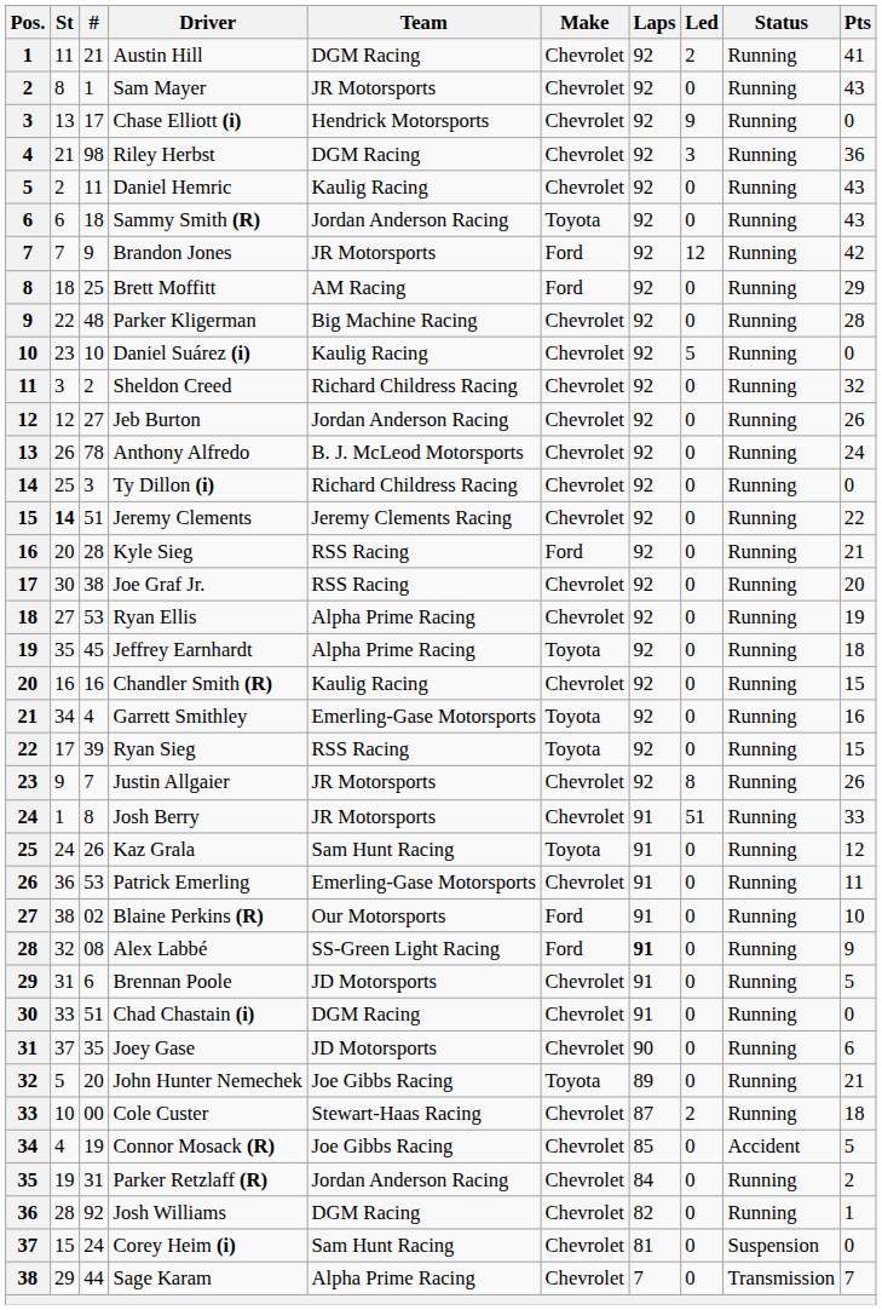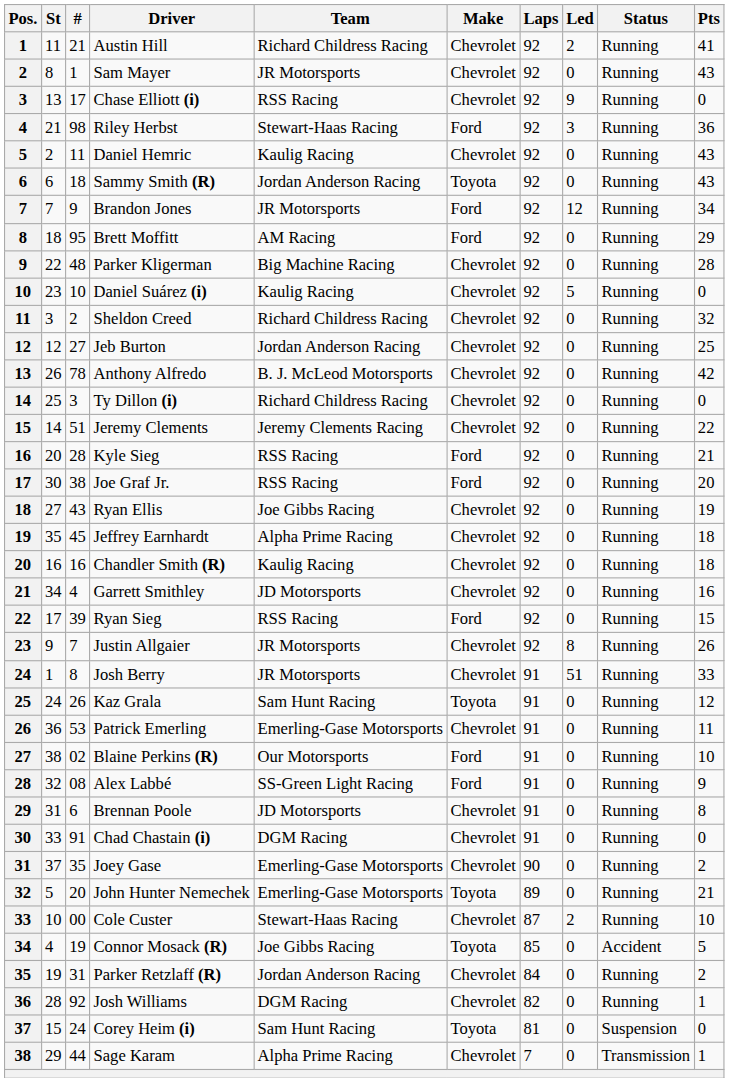 <table class="wikitable" style="font-size:95%">
 <tr>
 <th>Pos.</th>
 <th>St</th>
 <th>#</th>
 <th>Driver</th>
 <th>Team</th>
 <th>Make</th>
 <th>Laps</th>
 <th>Led</th>
 <th>Status</th>
 <th>Pts</th>
 </tr>
 <tr>
 <th>1</th>
 <td>11</td>
 <td>21</td>
 <td>Austin Hill</td>
-<td>DGM Racing</td>
+<td>Richard Childress Racing</td>
 <td>Chevrolet</td>
 <td>92</td>
 <td>2</td>
 <td>Running</td>
 <td>41</td>
 </tr>
 <tr>
 <th>2</th>
 <td>8</td>
 <td>1</td>
 <td>Sam Mayer</td>
 <td>JR Motorsports</td>
 <td>Chevrolet</td>
 <td>92</td>
 <td>0</td>
 <td>Running</td>
 <td>43</td>
 </tr>
 <tr>
 <th>3</th>
 <td>13</td>
 <td>17</td>
 <td>Chase Elliott <strong>(i)</strong></td>
-<td>Hendrick Motorsports</td>
+<td>RSS Racing</td>
 <td>Chevrolet</td>
 <td>92</td>
 <td>9</td>
 <td>Running</td>
 <td>0</td>
 </tr>
 <tr>
 <th>4</th>
 <td>21</td>
 <td>98</td>
 <td>Riley Herbst</td>
-<td>DGM Racing</td>
-<td>Chevrolet</td>
+<td>Stewart-Haas Racing</td>
+<td>Ford</td>
 <td>92</td>
 <td>3</td>
 <td>Running</td>
 <td>36</td>
 </tr>
 <tr>
 <th>5</th>
 <td>2</td>
 <td>11</td>
 <td>Daniel Hemric</td>
 <td>Kaulig Racing</td>
 <td>Chevrolet</td>
 <td>92</td>
 <td>0</td>
 <td>Running</td>
 <td>43</td>
 </tr>
 <tr>
 <th>6</th>
 <td>6</td>
 <td>18</td>
 <td>Sammy Smith <strong>(R)</strong></td>
 <td>Jordan Anderson Racing</td>
 <td>Toyota</td>
 <td>92</td>
 <td>0</td>
 <td>Running</td>
 <td>43</td>
 </tr>
 <tr>
 <th>7</th>
 <td>7</td>
 <td>9</td>
 <td>Brandon Jones</td>
 <td>JR Motorsports</td>
 <td>Ford</td>
 <td>92</td>
 <td>12</td>
 <td>Running</td>
-<td>42</td>
+<td>34</td>
 </tr>
 <tr>
 <th>8</th>
 <td>18</td>
-<td>25</td>
+<td>95</td>
 <td>Brett Moffitt</td>
 <td>AM Racing</td>
 <td>Ford</td>
 <td>92</td>
 <td>0</td>
 <td>Running</td>
 <td>29</td>
 </tr>
 <tr>
 <th>9</th>
 <td>22</td>
 <td>48</td>
 <td>Parker Kligerman</td>
 <td>Big Machine Racing</td>
 <td>Chevrolet</td>
 <td>92</td>
 <td>0</td>
 <td>Running</td>
 <td>28</td>
 </tr>
 <tr>
 <th>10</th>
 <td>23</td>
 <td>10</td>
 <td>Daniel Suárez <strong>(i)</strong></td>
 <td>Kaulig Racing</td>
 <td>Chevrolet</td>
 <td>92</td>
 <td>5</td>
 <td>Running</td>
 <td>0</td>
 </tr>
 <tr>
 <th>11</th>
 <td>3</td>
 <td>2</td>
 <td>Sheldon Creed</td>
 <td>Richard Childress Racing</td>
 <td>Chevrolet</td>
 <td>92</td>
 <td>0</td>
 <td>Running</td>
 <td>32</td>
 </tr>
 <tr>
 <th>12</th>
 <td>12</td>
 <td>27</td>
 <td>Jeb Burton</td>
 <td>Jordan Anderson Racing</td>
 <td>Chevrolet</td>
 <td>92</td>
 <td>0</td>
 <td>Running</td>
-<td>26</td>
+<td>25</td>
 </tr>
 <tr>
 <th>13</th>
 <td>26</td>
 <td>78</td>
 <td>Anthony Alfredo</td>
 <td>B. J. McLeod Motorsports</td>
 <td>Chevrolet</td>
 <td>92</td>
 <td>0</td>
 <td>Running</td>
-<td>24</td>
+<td>42</td>
 </tr>
 <tr>
 <th>14</th>
 <td>25</td>
 <td>3</td>
 <td>Ty Dillon <strong>(i)</strong></td>
 <td>Richard Childress Racing</td>
 <td>Chevrolet</td>
 <td>92</td>
 <td>0</td>
 <td>Running</td>
 <td>0</td>
 </tr>
 <tr>
 <th>15</th>
-<td><strong>14</strong></td>
+<td>14</td>
 <td>51</td>
 <td>Jeremy Clements</td>
 <td>Jeremy Clements Racing</td>
 <td>Chevrolet</td>
 <td>92</td>
 <td>0</td>
 <td>Running</td>
 <td>22</td>
 </tr>
 <tr>
 <th>16</th>
 <td>20</td>
 <td>28</td>
 <td>Kyle Sieg</td>
 <td>RSS Racing</td>
 <td>Ford</td>
 <td>92</td>
 <td>0</td>
 <td>Running</td>
 <td>21</td>
 </tr>
 <tr>
 <th>17</th>
 <td>30</td>
 <td>38</td>
 <td>Joe Graf Jr.</td>
 <td>RSS Racing</td>
-<td>Chevrolet</td>
+<td>Ford</td>
 <td>92</td>
 <td>0</td>
 <td>Running</td>
 <td>20</td>
 </tr>
 <tr>
 <th>18</th>
 <td>27</td>
-<td>53</td>
+<td>43</td>
 <td>Ryan Ellis</td>
-<td>Alpha Prime Racing</td>
+<td>Joe Gibbs Racing</td>
 <td>Chevrolet</td>
 <td>92</td>
 <td>0</td>
 <td>Running</td>
 <td>19</td>
 </tr>
 <tr>
 <th>19</th>
 <td>35</td>
 <td>45</td>
 <td>Jeffrey Earnhardt</td>
 <td>Alpha Prime Racing</td>
-<td>Toyota</td>
+<td>Chevrolet</td>
 <td>92</td>
 <td>0</td>
 <td>Running</td>
 <td>18</td>
 </tr>
 <tr>
 <th>20</th>
 <td>16</td>
 <td>16</td>
 <td>Chandler Smith <strong>(R)</strong></td>
 <td>Kaulig Racing</td>
 <td>Chevrolet</td>
 <td>92</td>
 <td>0</td>
 <td>Running</td>
-<td>15</td>
+<td>18</td>
 </tr>
 <tr>
 <th>21</th>
 <td>34</td>
 <td>4</td>
 <td>Garrett Smithley</td>
-<td>Emerling-Gase Motorsports</td>
-<td>Toyota</td>
+<td>JD Motorsports</td>
+<td>Chevrolet</td>
 <td>92</td>
 <td>0</td>
 <td>Running</td>
 <td>16</td>
 </tr>
 <tr>
 <th>22</th>
 <td>17</td>
 <td>39</td>
 <td>Ryan Sieg</td>
 <td>RSS Racing</td>
-<td>Toyota</td>
+<td>Ford</td>
 <td>92</td>
 <td>0</td>
 <td>Running</td>
 <td>15</td>
 </tr>
 <tr>
 <th>23</th>
 <td>9</td>
 <td>7</td>
 <td>Justin Allgaier</td>
 <td>JR Motorsports</td>
 <td>Chevrolet</td>
 <td>92</td>
 <td>8</td>
 <td>Running</td>
 <td>26</td>
 </tr>
 <tr>
 <th>24</th>
 <td>1</td>
 <td>8</td>
 <td>Josh Berry</td>
 <td>JR Motorsports</td>
 <td>Chevrolet</td>
 <td>91</td>
 <td>51</td>
 <td>Running</td>
 <td>33</td>
 </tr>
 <tr>
 <th>25</th>
 <td>24</td>
 <td>26</td>
 <td>Kaz Grala</td>
 <td>Sam Hunt Racing</td>
 <td>Toyota</td>
 <td>91</td>
 <td>0</td>
 <td>Running</td>
 <td>12</td>
 </tr>
 <tr>
 <th>26</th>
 <td>36</td>
 <td>53</td>
 <td>Patrick Emerling</td>
 <td>Emerling-Gase Motorsports</td>
 <td>Chevrolet</td>
 <td>91</td>
 <td>0</td>
 <td>Running</td>
 <td>11</td>
 </tr>
 <tr>
 <th>27</th>
 <td>38</td>
 <td>02</td>
 <td>Blaine Perkins <strong>(R)</strong></td>
 <td>Our Motorsports</td>
 <td>Ford</td>
 <td>91</td>
 <td>0</td>
 <td>Running</td>
 <td>10</td>
 </tr>
 <tr>
 <th>28</th>
 <td>32</td>
 <td>08</td>
 <td>Alex Labbé</td>
 <td>SS-Green Light Racing</td>
 <td>Ford</td>
-<td><strong>91</strong></td>
+<td>91</td>
 <td>0</td>
 <td>Running</td>
 <td>9</td>
 </tr>
 <tr>
 <th>29</th>
 <td>31</td>
 <td>6</td>
 <td>Brennan Poole</td>
 <td>JD Motorsports</td>
 <td>Chevrolet</td>
 <td>91</td>
 <td>0</td>
 <td>Running</td>
-<td>5</td>
+<td>8</td>
 </tr>
 <tr>
 <th>30</th>
 <td>33</td>
-<td>51</td>
+<td>91</td>
 <td>Chad Chastain <strong>(i)</strong></td>
 <td>DGM Racing</td>
 <td>Chevrolet</td>
 <td>91</td>
 <td>0</td>
 <td>Running</td>
 <td>0</td>
 </tr>
 <tr>
 <th>31</th>
 <td>37</td>
 <td>35</td>
 <td>Joey Gase</td>
-<td>JD Motorsports</td>
+<td>Emerling-Gase Motorsports</td>
 <td>Chevrolet</td>
 <td>90</td>
 <td>0</td>
 <td>Running</td>
-<td>6</td>
+<td>2</td>
 </tr>
 <tr>
 <th>32</th>
 <td>5</td>
 <td>20</td>
 <td>John Hunter Nemechek</td>
-<td>Joe Gibbs Racing</td>
+<td>Emerling-Gase Motorsports</td>
 <td>Toyota</td>
 <td>89</td>
 <td>0</td>
 <td>Running</td>
 <td>21</td>
 </tr>
 <tr>
 <th>33</th>
 <td>10</td>
 <td>00</td>
 <td>Cole Custer</td>
 <td>Stewart-Haas Racing</td>
 <td>Chevrolet</td>
 <td>87</td>
 <td>2</td>
 <td>Running</td>
-<td>18</td>
+<td>10</td>
 </tr>
 <tr>
 <th>34</th>
 <td>4</td>
 <td>19</td>
 <td>Connor Mosack <strong>(R)</strong></td>
 <td>Joe Gibbs Racing</td>
-<td>Chevrolet</td>
+<td>Toyota</td>
 <td>85</td>
 <td>0</td>
 <td>Accident</td>
 <td>5</td>
 </tr>
 <tr>
 <th>35</th>
 <td>19</td>
 <td>31</td>
 <td>Parker Retzlaff <strong>(R)</strong></td>
 <td>Jordan Anderson Racing</td>
 <td>Chevrolet</td>
 <td>84</td>
 <td>0</td>
 <td>Running</td>
 <td>2</td>
 </tr>
 <tr>
 <th>36</th>
 <td>28</td>
 <td>92</td>
 <td>Josh Williams</td>
 <td>DGM Racing</td>
 <td>Chevrolet</td>
 <td>82</td>
 <td>0</td>
 <td>Running</td>
 <td>1</td>
 </tr>
 <tr>
 <th>37</th>
 <td>15</td>
 <td>24</td>
 <td>Corey Heim <strong>(i)</strong></td>
 <td>Sam Hunt Racing</td>
-<td>Chevrolet</td>
+<td>Toyota</td>
 <td>81</td>
 <td>0</td>
 <td>Suspension</td>
 <td>0</td>
 </tr>
 <tr>
 <th>38</th>
 <td>29</td>
 <td>44</td>
 <td>Sage Karam</td>
 <td>Alpha Prime Racing</td>
 <td>Chevrolet</td>
 <td>7</td>
 <td>0</td>
 <td>Transmission</td>
-<td>7</td>
+<td>1</td>
 </tr>
 <tr>
 <th colspan="10"></th>
 </tr>
 </table>
